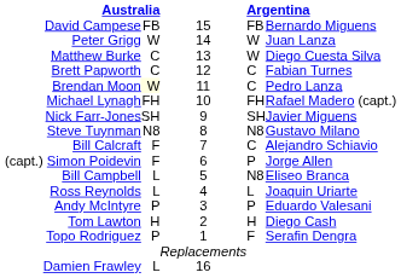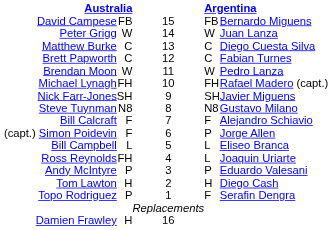 <table width="100%" style="font-size: 90%; " cellspacing="0" cellpadding="0" align=center>
 <tr>
 <td width=41%; text-align=right></td>
 <td width=3%; text-align:right></td>
 <td width=4%; text-align:center></td>
 <td width=3%; text-align:left></td>
 <td width=49%; text-align:left></td>
 </tr>
 <tr>
 <td colspan=2; align=right><strong><a href='#'>Australia</a></strong></td>
 <td></td>
 <td colspan=2;><strong><a href='#'>Argentina</a></strong></td>
 </tr>
 <tr>
 <td align=right><a href='#'>David Campese</a></td>
 <td align=right>FB</td>
 <td align=center>15</td>
 <td>FB</td>
 <td><a href='#'>Bernardo Miguens</a></td>
 </tr>
 <tr>
 <td align=right><a href='#'>Peter Grigg</a></td>
 <td align=right>W</td>
 <td align=center>14</td>
 <td>W</td>
 <td><a href='#'>Juan Lanza</a></td>
 </tr>
 <tr>
 <td align=right><a href='#'>Matthew Burke</a></td>
 <td align=right>C</td>
 <td align=center>13</td>
-<td>W</td>
+<td>C</td>
 <td><a href='#'>Diego Cuesta Silva</a></td>
 </tr>
 <tr>
 <td align=right><a href='#'>Brett Papworth</a></td>
 <td align=right>C</td>
 <td align=center>12</td>
 <td>C</td>
 <td><a href='#'>Fabian Turnes</a></td>
 </tr>
 <tr>
 <td align=right><a href='#'>Brendan Moon</a></td>
-<td align=right style="background: lightyellow;">W</td>
+<td align=right>W</td>
 <td align=center>11</td>
-<td>C</td>
+<td>W</td>
 <td><a href='#'>Pedro Lanza</a></td>
 </tr>
 <tr>
 <td align=right><a href='#'>Michael Lynagh</a></td>
 <td align=right>FH</td>
 <td align=center>10</td>
 <td>FH</td>
 <td><a href='#'>Rafael Madero</a> (capt.)</td>
 </tr>
 <tr>
 <td align=right><a href='#'>Nick Farr-Jones</a></td>
 <td align=right>SH</td>
 <td align=center>9</td>
 <td>SH</td>
 <td><a href='#'>Javier Miguens</a></td>
 </tr>
 <tr>
 <td align=right> <a href='#'>Steve Tuynman</a></td>
 <td align=right>N8</td>
 <td align=center>8</td>
 <td>N8</td>
 <td><a href='#'>Gustavo Milano</a></td>
 </tr>
 <tr>
 <td align=right><a href='#'>Bill Calcraft</a></td>
 <td align=right>F</td>
 <td align=center>7</td>
-<td>C</td>
+<td>F</td>
 <td><a href='#'>Alejandro Schiavio</a></td>
 </tr>
 <tr>
 <td align=right>(capt.) <a href='#'>Simon Poidevin</a></td>
 <td align=right>F</td>
 <td align=center>6</td>
 <td>P</td>
 <td><a href='#'>Jorge Allen</a></td>
 </tr>
 <tr>
 <td align=right><a href='#'>Bill Campbell</a></td>
 <td align=right>L</td>
 <td align=center>5</td>
-<td>N8</td>
+<td>L</td>
 <td><a href='#'>Eliseo Branca</a></td>
 </tr>
 <tr>
 <td align=right><a href='#'>Ross Reynolds</a></td>
-<td align=right>L</td>
+<td align=right>FH</td>
 <td align=center>4</td>
 <td>L</td>
 <td><a href='#'>Joaquin Uriarte</a></td>
 </tr>
 <tr>
 <td align=right><a href='#'>Andy McIntyre</a></td>
 <td align=right>P</td>
 <td align=center>3</td>
 <td>P</td>
 <td><a href='#'>Eduardo Valesani</a></td>
 </tr>
 <tr>
 <td align=right><a href='#'>Tom Lawton</a></td>
 <td align=right>H</td>
 <td align=center>2</td>
 <td>H</td>
 <td><a href='#'>Diego Cash</a></td>
 </tr>
 <tr>
 <td align=right><a href='#'>Topo Rodriguez</a></td>
 <td align=right>P</td>
 <td align=center>1</td>
 <td>F</td>
 <td><a href='#'>Serafin Dengra</a></td>
 </tr>
 <tr>
 <td></td>
 <td></td>
 <td align=center><em>Replacements</em></td>
 <td></td>
 <td></td>
 </tr>
 <tr>
 <td align=right> <a href='#'>Damien Frawley</a></td>
-<td align=right>L</td>
+<td align=right>H</td>
 <td align=center>16</td>
 <td></td>
 <td></td>
 </tr>
 </table>
